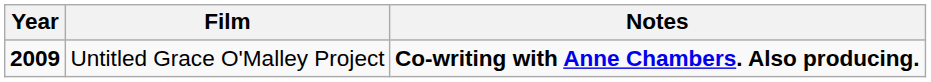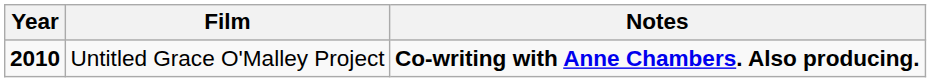 <table class="wikitable">
 <tr>
 <th>Year</th>
 <th>Film</th>
 <th>Notes</th>
 </tr>
 <tr>
-<td><strong>2009</strong></td>
+<td><strong>2010</strong></td>
 <td>Untitled Grace O'Malley Project</td>
 <td><strong>Co-writing with <a href='#'>Anne Chambers</a>. Also producing.</strong></td>
 </tr>
 </table>
